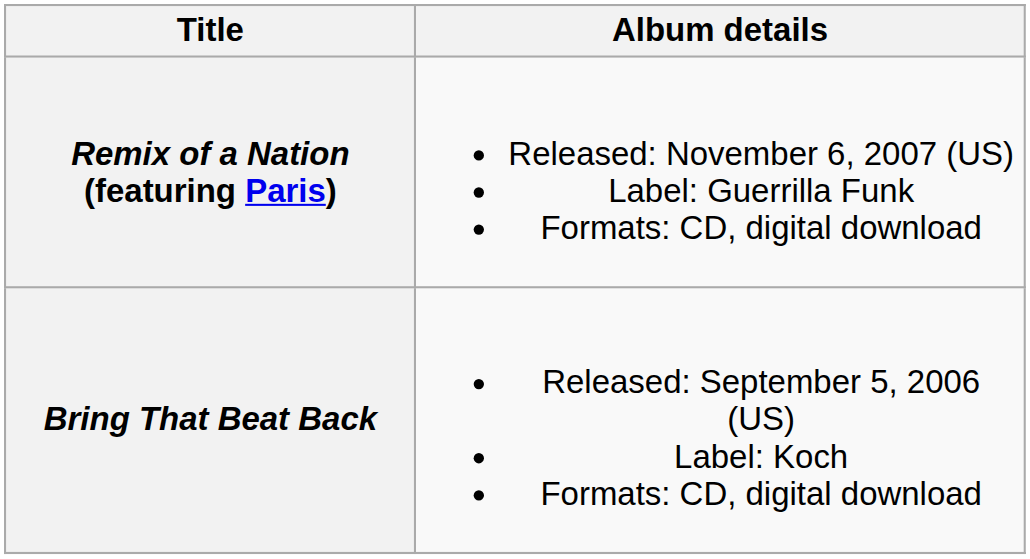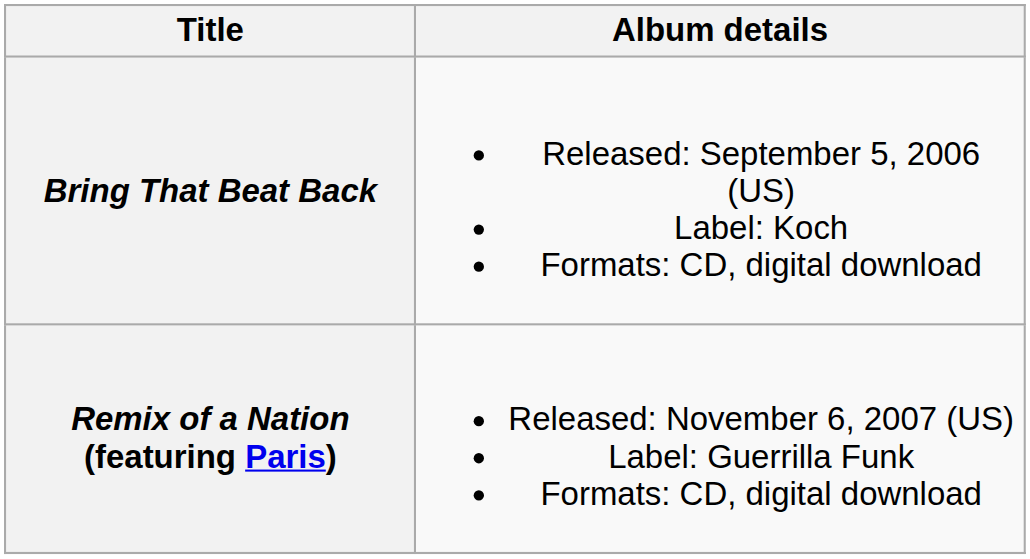 <table class="wikitable plainrowheaders" style="text-align:center;">
 <tr>
 <th scope="col" style="width:12em;">Title</th>
 <th scope="col" style="width:18em;">Album details</th>
 </tr>
 <tr>
+<th scope="row"><em>Bring That Beat Back</em></th>
+<td><br><ul><li>Released: September 5, 2006 <span>(US)</span></li><li>Label: Koch</li><li>Formats: CD, digital download</li></ul></td>
+</tr>
+<tr>
 <th scope="row"><em>Remix of a Nation</em><br><span>(featuring <a href='#'>Paris</a>)</span></th>
 <td><br><ul><li>Released: November 6, 2007 <span>(US)</span></li><li>Label: Guerrilla Funk</li><li>Formats: CD, digital download</li></ul></td>
 </tr>
 <tr>
-<th scope="row"><em>Bring That Beat Back</em></th>
-<td><br><ul><li>Released: September 5, 2006 <span>(US)</span></li><li>Label: Koch</li><li>Formats: CD, digital download</li></ul></td>
-</tr>
-<tr>
 </tr>
 </table>
